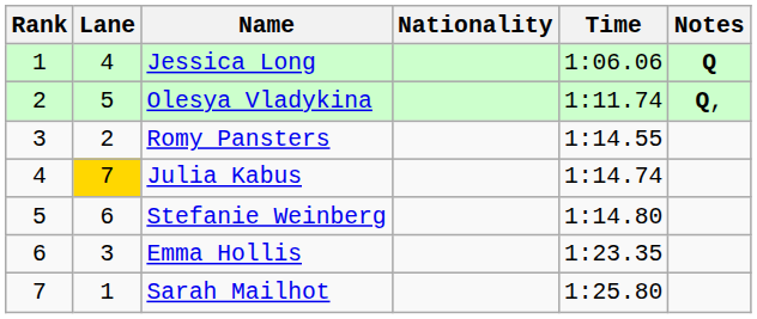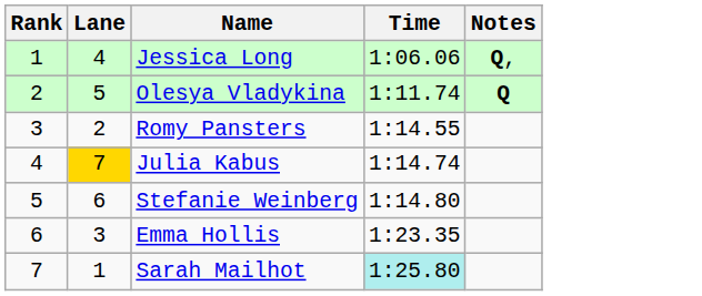 <table class="wikitable">
 <tr>
 <th>Rank</th>
 <th>Lane</th>
 <th>Name</th>
-<th>Nationality</th>
 <th>Time</th>
 <th>Notes</th>
 </tr>
 <tr bgcolor=ccffcc>
 <td align=center>1</td>
 <td align=center>4</td>
 <td><a href='#'>Jessica Long</a></td>
-<td></td>
 <td align=center>1:06.06</td>
-<td align=center><strong>Q</strong></td>
+<td align=center><strong>Q</strong>, <strong></strong></td>
 </tr>
 <tr bgcolor=ccffcc>
 <td align=center>2</td>
 <td align=center>5</td>
 <td><a href='#'>Olesya Vladykina</a></td>
-<td></td>
 <td align=center>1:11.74</td>
-<td align=center><strong>Q</strong>, <strong></strong></td>
+<td align=center><strong>Q</strong></td>
 </tr>
 <tr>
 <td align=center>3</td>
 <td align=center>2</td>
 <td><a href='#'>Romy Pansters</a></td>
-<td></td>
 <td align=center>1:14.55</td>
 <td align=center></td>
 </tr>
 <tr>
 <td align=center>4</td>
 <td align=center style="background: gold;">7</td>
 <td><a href='#'>Julia Kabus</a></td>
-<td></td>
 <td align=center>1:14.74</td>
 <td align=center></td>
 </tr>
 <tr>
 <td align=center>5</td>
 <td align=center>6</td>
 <td><a href='#'>Stefanie Weinberg</a></td>
-<td></td>
 <td align=center>1:14.80</td>
 <td align=center></td>
 </tr>
 <tr>
 <td align=center>6</td>
 <td align=center>3</td>
 <td><a href='#'>Emma Hollis</a></td>
-<td></td>
 <td align=center>1:23.35</td>
 <td align=center></td>
 </tr>
 <tr>
 <td align=center>7</td>
 <td align=center>1</td>
 <td><a href='#'>Sarah Mailhot</a></td>
-<td></td>
-<td align=center>1:25.80</td>
+<td align=center style="background: paleturquoise;">1:25.80</td>
 <td align=center></td>
 </tr>
 </table>
